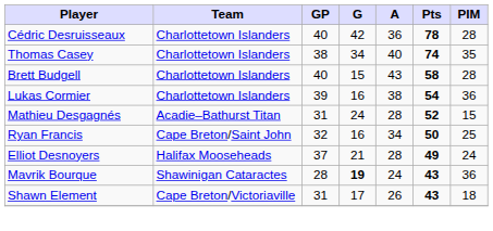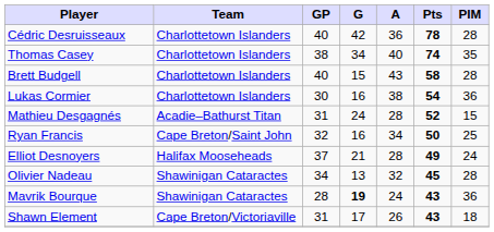 <table class="wikitable" style="text-align:center">
 <tr>
 <th style="background:#ddf; width:30%;">Player</th>
 <th style="background:#ddf; width:30%;">Team</th>
 <th style="background:#ddf; width:7.5%;">GP</th>
 <th style="background:#ddf; width:7.5%;">G</th>
 <th style="background:#ddf; width:7.5%;">A</th>
 <th style="background:#ddf; width:7.5%;">Pts</th>
 <th style="background:#ddf; width:7.5%;">PIM</th>
 </tr>
 <tr>
 <td align=left><a href='#'>Cédric Desruisseaux</a></td>
 <td align=left><a href='#'>Charlottetown Islanders</a></td>
 <td>40</td>
 <td>42</td>
 <td>36</td>
 <td><strong>78</strong></td>
 <td>28</td>
 </tr>
 <tr>
 <td align=left><a href='#'>Thomas Casey</a></td>
 <td align=left><a href='#'>Charlottetown Islanders</a></td>
 <td>38</td>
 <td>34</td>
 <td>40</td>
 <td><strong>74</strong></td>
 <td>35</td>
 </tr>
 <tr>
 <td align=left><a href='#'>Brett Budgell</a></td>
 <td align=left><a href='#'>Charlottetown Islanders</a></td>
 <td>40</td>
 <td>15</td>
 <td>43</td>
 <td><strong>58</strong></td>
 <td>28</td>
 </tr>
 <tr>
 <td align=left><a href='#'>Lukas Cormier</a></td>
 <td align=left><a href='#'>Charlottetown Islanders</a></td>
-<td>39</td>
+<td>30</td>
 <td>16</td>
 <td>38</td>
 <td><strong>54</strong></td>
 <td>36</td>
 </tr>
 <tr>
 <td align=left><a href='#'>Mathieu Desgagnés</a></td>
 <td align=left><a href='#'>Acadie–Bathurst Titan</a></td>
 <td>31</td>
 <td>24</td>
 <td>28</td>
 <td><strong>52</strong></td>
 <td>15</td>
 </tr>
 <tr>
 <td align=left><a href='#'>Ryan Francis</a></td>
 <td align=left><a href='#'>Cape Breton</a>/<a href='#'>Saint John</a></td>
 <td>32</td>
 <td>16</td>
 <td>34</td>
 <td><strong>50</strong></td>
 <td>25</td>
 </tr>
 <tr>
 <td align=left><a href='#'>Elliot Desnoyers</a></td>
 <td align=left><a href='#'>Halifax Mooseheads</a></td>
 <td>37</td>
 <td>21</td>
 <td>28</td>
 <td><strong>49</strong></td>
 <td>24</td>
 </tr>
 <tr>
+<td align=left><a href='#'>Olivier Nadeau</a></td>
+<td align=left><a href='#'>Shawinigan Cataractes</a></td>
+<td>34</td>
+<td>13</td>
+<td>32</td>
+<td><strong>45</strong></td>
+<td>28</td>
+</tr>
+<tr>
 <td align=left><a href='#'>Mavrik Bourque</a></td>
 <td align=left><a href='#'>Shawinigan Cataractes</a></td>
 <td>28</td>
 <td><strong>19</strong></td>
 <td>24</td>
 <td><strong>43</strong></td>
 <td>36</td>
 </tr>
 <tr>
 <td align=left><a href='#'>Shawn Element</a></td>
 <td align=left><a href='#'>Cape Breton</a>/<a href='#'>Victoriaville</a></td>
 <td>31</td>
 <td>17</td>
 <td>26</td>
 <td><strong>43</strong></td>
 <td>18</td>
 </tr>
 <tr>
 </tr>
 </table>
